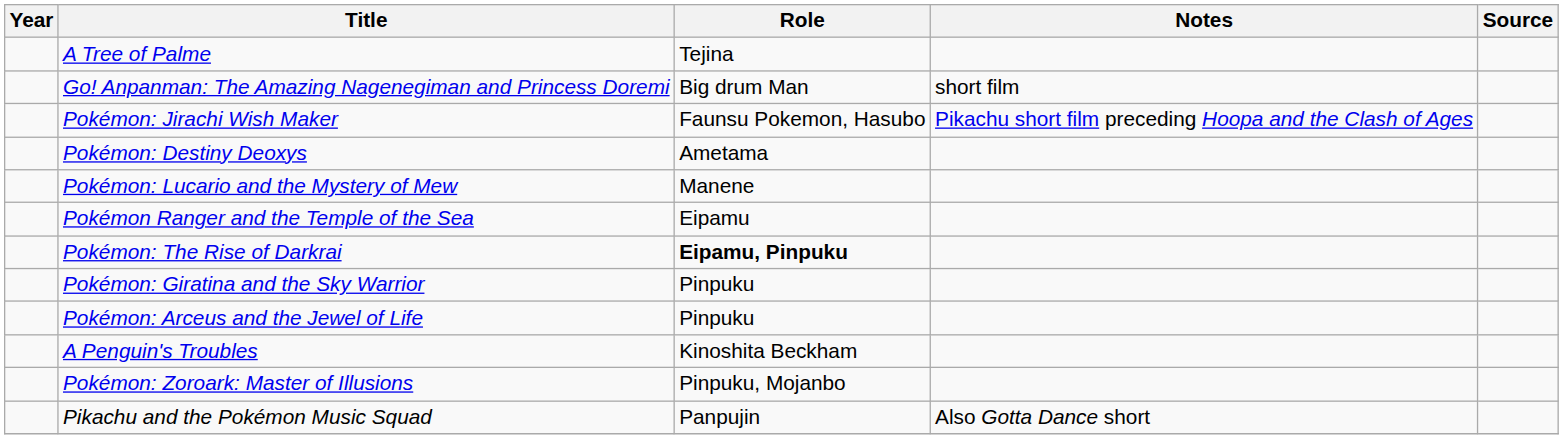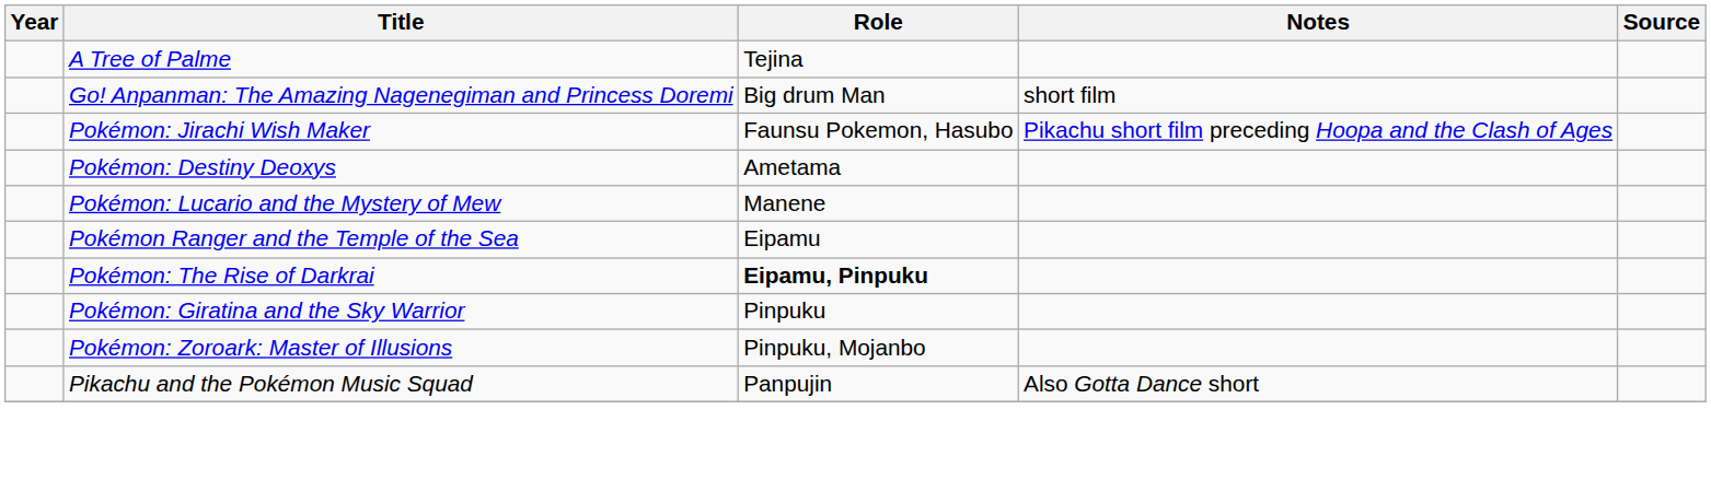 <table class="wikitable sortable plainrowheaders">
 <tr>
 <th>Year</th>
 <th>Title</th>
 <th>Role</th>
 <th class="unsortable">Notes</th>
 <th class="unsortable">Source</th>
 </tr>
 <tr>
 <td></td>
 <td><em><a href='#'>A Tree of Palme</a></em></td>
 <td>Tejina</td>
 <td></td>
 <td></td>
 </tr>
 <tr>
 <td></td>
 <td><em><a href='#'>Go! Anpanman: The Amazing Nagenegiman and Princess Doremi</a></em></td>
 <td>Big drum Man</td>
 <td>short film</td>
 <td></td>
 </tr>
 <tr>
 <td></td>
 <td><em><a href='#'>Pokémon: Jirachi Wish Maker</a></em></td>
 <td>Faunsu Pokemon, Hasubo</td>
 <td><a href='#'>Pikachu short film</a> preceding <a href='#'><em>Hoopa and the Clash of Ages</em></a></td>
 <td></td>
 </tr>
 <tr>
 <td></td>
 <td><em><a href='#'>Pokémon: Destiny Deoxys</a></em></td>
 <td>Ametama</td>
 <td></td>
 <td></td>
 </tr>
 <tr>
 <td></td>
 <td><em><a href='#'>Pokémon: Lucario and the Mystery of Mew</a></em></td>
 <td>Manene</td>
 <td></td>
 <td></td>
 </tr>
 <tr>
 <td></td>
 <td><em><a href='#'>Pokémon Ranger and the Temple of the Sea</a></em></td>
 <td>Eipamu</td>
 <td></td>
 <td></td>
 </tr>
 <tr>
 <td></td>
 <td><em><a href='#'>Pokémon: The Rise of Darkrai</a></em></td>
 <td><strong>Eipamu, Pinpuku</strong></td>
 <td></td>
 <td></td>
 </tr>
 <tr>
 <td></td>
 <td><em><a href='#'>Pokémon: Giratina and the Sky Warrior</a></em></td>
 <td>Pinpuku</td>
 <td></td>
 <td></td>
 </tr>
 <tr>
 <td></td>
-<td><em><a href='#'>Pokémon: Arceus and the Jewel of Life</a></em></td>
-<td>Pinpuku</td>
-<td></td>
-<td></td>
-</tr>
-<tr>
-<td></td>
-<td><em><a href='#'>A Penguin's Troubles</a></em></td>
-<td>Kinoshita Beckham</td>
-<td></td>
-<td></td>
-</tr>
-<tr>
-<td></td>
 <td><em><a href='#'>Pokémon: Zoroark: Master of Illusions</a></em></td>
 <td>Pinpuku, Mojanbo</td>
 <td></td>
 <td></td>
 </tr>
 <tr>
 <td></td>
 <td><em>Pikachu and the Pokémon Music Squad</em></td>
 <td>Panpujin</td>
 <td>Also <em>Gotta Dance</em> short</td>
 <td></td>
 </tr>
 <tr>
 </tr>
 </table>
